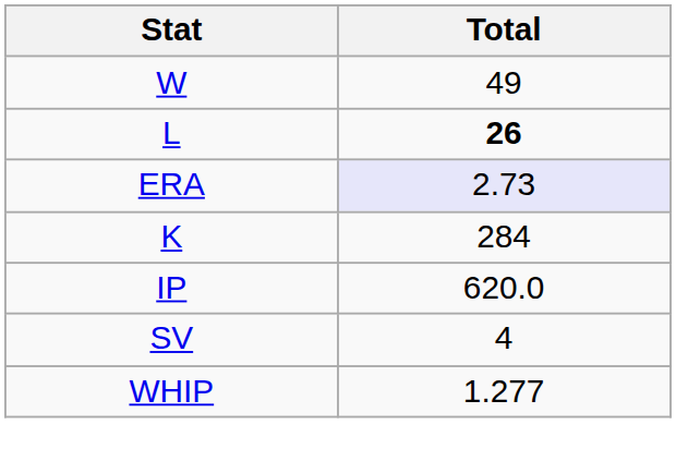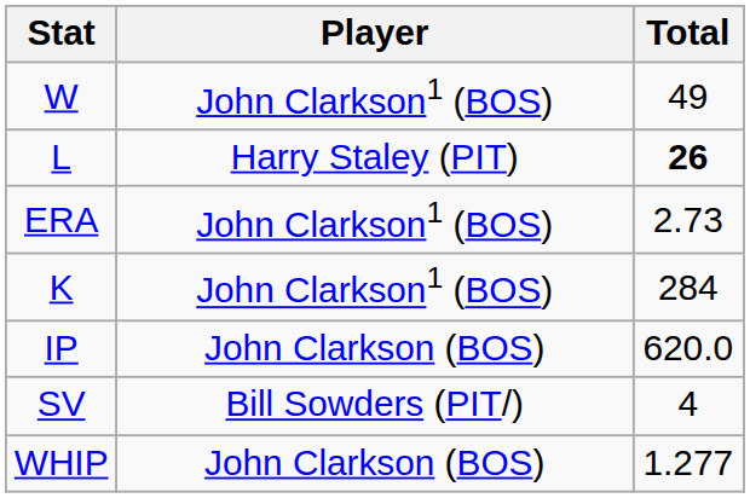 <table class="wikitable" style="text-align:center;">
 <tr>
 <th style="width:15%;">Stat</th>
+<th>Player</th>
 <th style="width:15%;">Total</th>
 </tr>
 <tr>
 <td><a href='#'>W</a></td>
+<td><a href='#'>John Clarkson</a><sup>1</sup> (<a href='#'>BOS</a>)</td>
 <td>49</td>
 </tr>
 <tr>
 <td><a href='#'>L</a></td>
+<td><a href='#'>Harry Staley</a> (<a href='#'>PIT</a>)</td>
 <td><strong>26</strong></td>
 </tr>
 <tr>
 <td><a href='#'>ERA</a></td>
-<td style="background: lavender;">2.73</td>
+<td><a href='#'>John Clarkson</a><sup>1</sup> (<a href='#'>BOS</a>)</td>
+<td>2.73</td>
 </tr>
 <tr>
 <td><a href='#'>K</a></td>
+<td><a href='#'>John Clarkson</a><sup>1</sup> (<a href='#'>BOS</a>)</td>
 <td>284</td>
 </tr>
 <tr>
 <td><a href='#'>IP</a></td>
+<td><a href='#'>John Clarkson</a> (<a href='#'>BOS</a>)</td>
 <td>620.0</td>
 </tr>
 <tr>
 <td><a href='#'>SV</a></td>
+<td><a href='#'>Bill Sowders</a> (<a href='#'>PIT</a>/)</td>
 <td>4</td>
 </tr>
 <tr>
 <td><a href='#'>WHIP</a></td>
+<td><a href='#'>John Clarkson</a> (<a href='#'>BOS</a>)</td>
 <td>1.277</td>
 </tr>
 </table>
